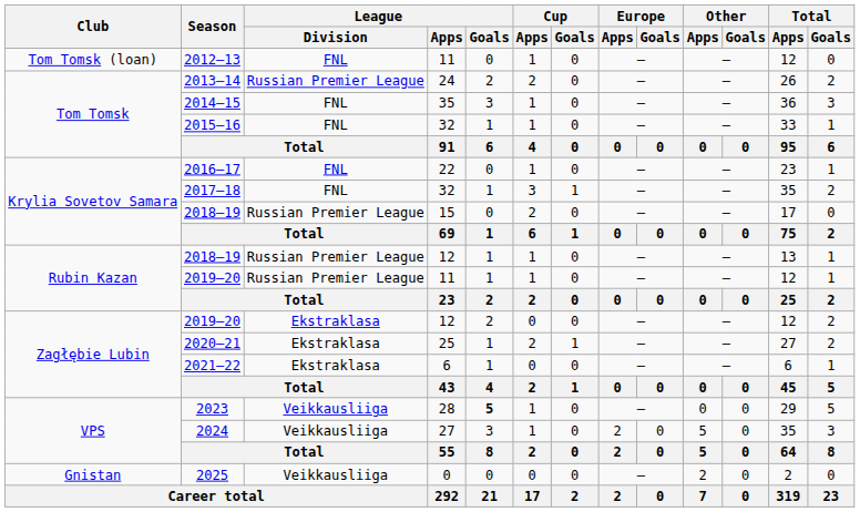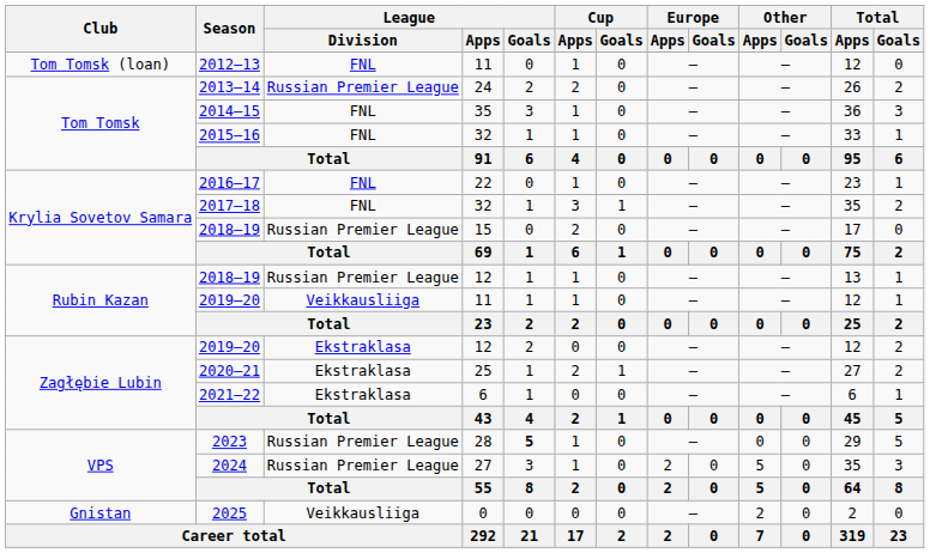 <table class="wikitable" style="text-align:center">
 <tr>
 <th rowspan=2>Club</th>
 <th rowspan=2>Season</th>
 <th colspan=3>League</th>
 <th colspan=2>Cup </th>
 <th colspan=2>Europe</th>
 <th colspan=2>Other</th>
 <th colspan=2>Total</th>
 </tr>
 <tr>
 <th>Division</th>
 <th>Apps</th>
 <th>Goals</th>
 <th>Apps</th>
 <th>Goals</th>
 <th>Apps</th>
 <th>Goals</th>
 <th>Apps</th>
 <th>Goals</th>
 <th>Apps</th>
 <th>Goals</th>
 </tr>
 <tr>
 <td><a href='#'>Tom Tomsk</a> (loan)</td>
 <td><a href='#'>2012–13</a></td>
 <td><a href='#'>FNL</a></td>
 <td>11</td>
 <td>0</td>
 <td>1</td>
 <td>0</td>
 <td colspan="2">—</td>
 <td colspan="2">—</td>
 <td>12</td>
 <td>0</td>
 </tr>
 <tr>
 <td rowspan="4"><a href='#'>Tom Tomsk</a></td>
 <td><a href='#'>2013–14</a></td>
 <td><a href='#'>Russian Premier League</a></td>
 <td>24</td>
 <td>2</td>
 <td>2</td>
 <td>0</td>
 <td colspan="2">—</td>
 <td colspan="2">—</td>
 <td>26</td>
 <td>2</td>
 </tr>
 <tr>
 <td><a href='#'>2014–15</a></td>
 <td>FNL</td>
 <td>35</td>
 <td>3</td>
 <td>1</td>
 <td>0</td>
 <td colspan="2">—</td>
 <td colspan="2">—</td>
 <td>36</td>
 <td>3</td>
 </tr>
 <tr>
 <td><a href='#'>2015–16</a></td>
 <td>FNL</td>
 <td>32</td>
 <td>1</td>
 <td>1</td>
 <td>0</td>
 <td colspan="2">—</td>
 <td colspan="2">—</td>
 <td>33</td>
 <td>1</td>
 </tr>
 <tr>
 <th colspan="2">Total</th>
 <th>91</th>
 <th>6</th>
 <th>4</th>
 <th>0</th>
 <th>0</th>
 <th>0</th>
 <th>0</th>
 <th>0</th>
 <th>95</th>
 <th>6</th>
 </tr>
 <tr>
 <td rowspan="4"><a href='#'>Krylia Sovetov Samara</a></td>
 <td><a href='#'>2016–17</a></td>
 <td><a href='#'>FNL</a></td>
 <td>22</td>
 <td>0</td>
 <td>1</td>
 <td>0</td>
 <td colspan="2">—</td>
 <td colspan="2">—</td>
 <td>23</td>
 <td>1</td>
 </tr>
 <tr>
 <td><a href='#'>2017–18</a></td>
 <td>FNL</td>
 <td>32</td>
 <td>1</td>
 <td>3</td>
 <td>1</td>
 <td colspan="2">—</td>
 <td colspan="2">—</td>
 <td>35</td>
 <td>2</td>
 </tr>
 <tr>
 <td><a href='#'>2018–19</a></td>
 <td>Russian Premier League</td>
 <td>15</td>
 <td>0</td>
 <td>2</td>
 <td>0</td>
 <td colspan="2">—</td>
 <td colspan="2">—</td>
 <td>17</td>
 <td>0</td>
 </tr>
 <tr>
 <th colspan="2">Total</th>
 <th>69</th>
 <th>1</th>
 <th>6</th>
 <th>1</th>
 <th>0</th>
 <th>0</th>
 <th>0</th>
 <th>0</th>
 <th>75</th>
 <th>2</th>
 </tr>
 <tr>
 <td rowspan="3"><a href='#'>Rubin Kazan</a></td>
 <td><a href='#'>2018–19</a></td>
 <td>Russian Premier League</td>
 <td>12</td>
 <td>1</td>
 <td>1</td>
 <td>0</td>
 <td colspan="2">—</td>
 <td colspan="2">—</td>
 <td>13</td>
 <td>1</td>
 </tr>
 <tr>
 <td><a href='#'>2019–20</a></td>
-<td>Russian Premier League</td>
+<td><a href='#'>Veikkausliiga</a></td>
 <td>11</td>
 <td>1</td>
 <td>1</td>
 <td>0</td>
 <td colspan="2">—</td>
 <td colspan="2">—</td>
 <td>12</td>
 <td>1</td>
 </tr>
 <tr>
 <th colspan="2">Total</th>
 <th>23</th>
 <th>2</th>
 <th>2</th>
 <th>0</th>
 <th>0</th>
 <th>0</th>
 <th>0</th>
 <th>0</th>
 <th>25</th>
 <th>2</th>
 </tr>
 <tr>
 <td rowspan="4"><a href='#'>Zagłębie Lubin</a></td>
 <td><a href='#'>2019–20</a></td>
 <td><a href='#'>Ekstraklasa</a></td>
 <td>12</td>
 <td>2</td>
 <td>0</td>
 <td>0</td>
 <td colspan="2">—</td>
 <td colspan="2">—</td>
 <td>12</td>
 <td>2</td>
 </tr>
 <tr>
 <td><a href='#'>2020–21</a></td>
 <td>Ekstraklasa</td>
 <td>25</td>
 <td>1</td>
 <td>2</td>
 <td>1</td>
 <td colspan="2">—</td>
 <td colspan="2">—</td>
 <td>27</td>
 <td>2</td>
 </tr>
 <tr>
 <td><a href='#'>2021–22</a></td>
 <td>Ekstraklasa</td>
 <td>6</td>
 <td>1</td>
 <td>0</td>
 <td>0</td>
 <td colspan="2">—</td>
 <td colspan="2">—</td>
 <td>6</td>
 <td>1</td>
 </tr>
 <tr>
 <th colspan="2">Total</th>
 <th>43</th>
 <th>4</th>
 <th>2</th>
 <th>1</th>
 <th>0</th>
 <th>0</th>
 <th>0</th>
 <th>0</th>
 <th>45</th>
 <th>5</th>
 </tr>
 <tr>
 <td rowspan="3"><a href='#'>VPS</a></td>
 <td><a href='#'>2023</a></td>
-<td><a href='#'>Veikkausliiga</a></td>
+<td>Russian Premier League</td>
 <td>28</td>
 <td><strong>5</strong></td>
 <td>1</td>
 <td>0</td>
 <td colspan="2">—</td>
 <td>0</td>
 <td>0</td>
 <td>29</td>
 <td>5</td>
 </tr>
 <tr>
 <td><a href='#'>2024</a></td>
-<td>Veikkausliiga</td>
+<td>Russian Premier League</td>
 <td>27</td>
 <td>3</td>
 <td>1</td>
 <td>0</td>
 <td>2</td>
 <td>0</td>
 <td>5</td>
 <td>0</td>
 <td>35</td>
 <td>3</td>
 </tr>
 <tr>
 <th colspan="2">Total</th>
 <th>55</th>
 <th>8</th>
 <th>2</th>
 <th>0</th>
 <th>2</th>
 <th>0</th>
 <th>5</th>
 <th>0</th>
 <th>64</th>
 <th>8</th>
 </tr>
 <tr>
 <td><a href='#'>Gnistan</a></td>
 <td><a href='#'>2025</a></td>
 <td>Veikkausliiga</td>
 <td>0</td>
 <td>0</td>
 <td>0</td>
 <td>0</td>
 <td colspan=2>–</td>
 <td>2</td>
 <td>0</td>
 <td>2</td>
 <td>0</td>
 </tr>
 <tr>
 <th colspan="3">Career total</th>
 <th>292</th>
 <th>21</th>
 <th>17</th>
 <th>2</th>
 <th>2</th>
 <th>0</th>
 <th>7</th>
 <th>0</th>
 <th>319</th>
 <th>23</th>
 </tr>
 </table>
